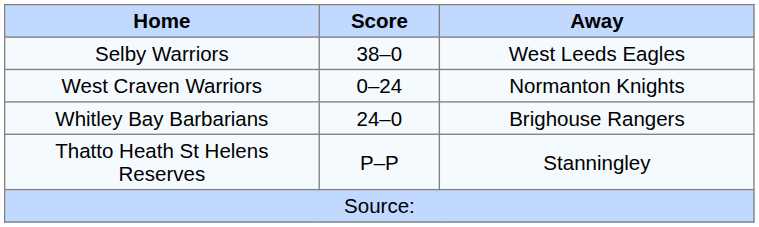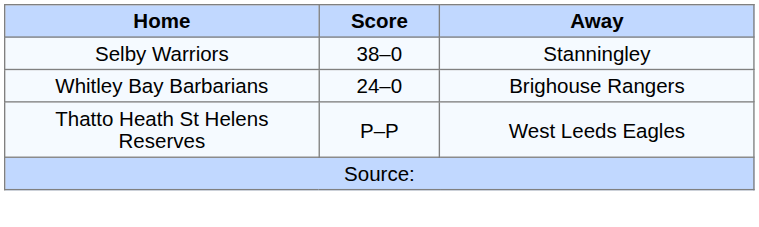 <table border=1 style="border-collapse:collapse; font-size:95%; text-align:center;" cellpadding=3 cellspacing=0 width=44%>
 <tr bgcolor=#C1D8FF>
 <th width=19%>Home</th>
 <th width=6%>Score</th>
 <th width=19%>Away</th>
 </tr>
 <tr bgcolor=#F5FAFF>
 <td>Selby Warriors</td>
 <td>38–0</td>
-<td>West Leeds Eagles</td>
-</tr>
-<tr bgcolor=#F5FAFF>
-<td>West Craven Warriors</td>
-<td>0–24</td>
-<td>Normanton Knights</td>
+<td>Stanningley</td>
 </tr>
 <tr bgcolor=#F5FAFF>
 <td>Whitley Bay Barbarians</td>
 <td>24–0</td>
 <td>Brighouse Rangers</td>
 </tr>
 <tr bgcolor=#F5FAFF>
 <td>Thatto Heath St Helens Reserves</td>
 <td>P–P</td>
-<td>Stanningley</td>
+<td>West Leeds Eagles</td>
 </tr>
 <tr bgcolor=#C1D8FF>
 <td colspan=3>Source:</td>
 </tr>
 </table>
